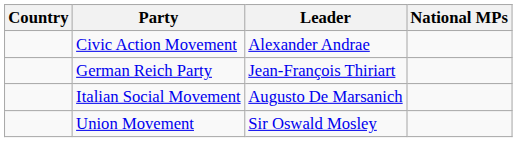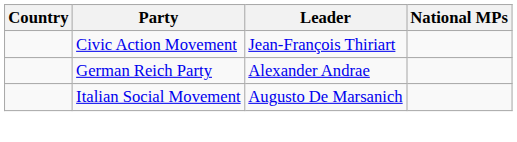 <table class="wikitable">
 <tr>
 <th>Country</th>
 <th>Party</th>
 <th>Leader</th>
 <th>National MPs</th>
 </tr>
 <tr>
 <td></td>
 <td><a href='#'>Civic Action Movement</a><br></td>
-<td><a href='#'>Alexander Andrae</a></td>
+<td><a href='#'>Jean-François Thiriart</a></td>
 <td></td>
 </tr>
 <tr>
 <td></td>
 <td><a href='#'>German Reich Party</a><br></td>
-<td><a href='#'>Jean-François Thiriart</a></td>
+<td><a href='#'>Alexander Andrae</a></td>
 <td></td>
 </tr>
 <tr>
 <td></td>
 <td><a href='#'>Italian Social Movement</a><br></td>
 <td><a href='#'>Augusto De Marsanich</a></td>
 <td></td>
 </tr>
-<tr>
-<td></td>
-<td><a href='#'>Union Movement</a></td>
-<td><a href='#'>Sir Oswald Mosley</a></td>
-<td></td>
-</tr>
 </table>
